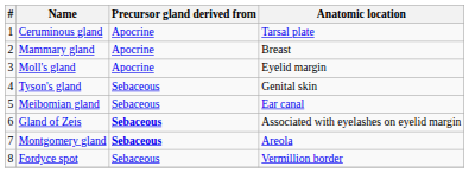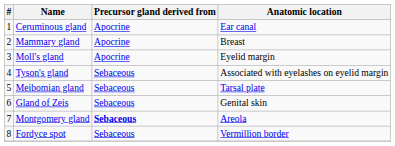 <table class="wikitable">
 <tr>
 <th>#</th>
 <th>Name</th>
 <th>Precursor gland derived from</th>
 <th>Anatomic location</th>
 </tr>
 <tr>
 <td>1</td>
 <td><a href='#'>Ceruminous gland</a></td>
 <td><a href='#'>Apocrine</a></td>
-<td><a href='#'>Tarsal plate</a></td>
+<td><a href='#'>Ear canal</a></td>
 </tr>
 <tr>
 <td>2</td>
 <td><a href='#'>Mammary gland</a></td>
 <td><a href='#'>Apocrine</a></td>
 <td>Breast</td>
 </tr>
 <tr>
 <td>3</td>
 <td><a href='#'>Moll's gland</a></td>
 <td><a href='#'>Apocrine</a></td>
 <td>Eyelid margin</td>
 </tr>
 <tr>
 <td>4</td>
 <td><a href='#'>Tyson's gland</a></td>
 <td><a href='#'>Sebaceous</a></td>
-<td>Genital skin</td>
+<td>Associated with eyelashes on eyelid margin</td>
 </tr>
 <tr>
 <td>5</td>
 <td><a href='#'>Meibomian gland</a></td>
 <td><a href='#'>Sebaceous</a></td>
-<td><a href='#'>Ear canal</a></td>
+<td><a href='#'>Tarsal plate</a></td>
 </tr>
 <tr>
 <td>6</td>
 <td><a href='#'>Gland of Zeis</a></td>
-<td><strong><a href='#'>Sebaceous</a></strong></td>
-<td>Associated with eyelashes on eyelid margin</td>
+<td><a href='#'>Sebaceous</a></td>
+<td>Genital skin</td>
 </tr>
 <tr>
 <td>7</td>
 <td><a href='#'>Montgomery gland</a></td>
 <td><strong><a href='#'>Sebaceous</a></strong></td>
 <td><a href='#'>Areola</a></td>
 </tr>
 <tr>
 <td>8</td>
 <td><a href='#'>Fordyce spot</a></td>
 <td><a href='#'>Sebaceous</a></td>
 <td><a href='#'>Vermillion border</a></td>
 </tr>
 <tr>
 </tr>
 </table>
